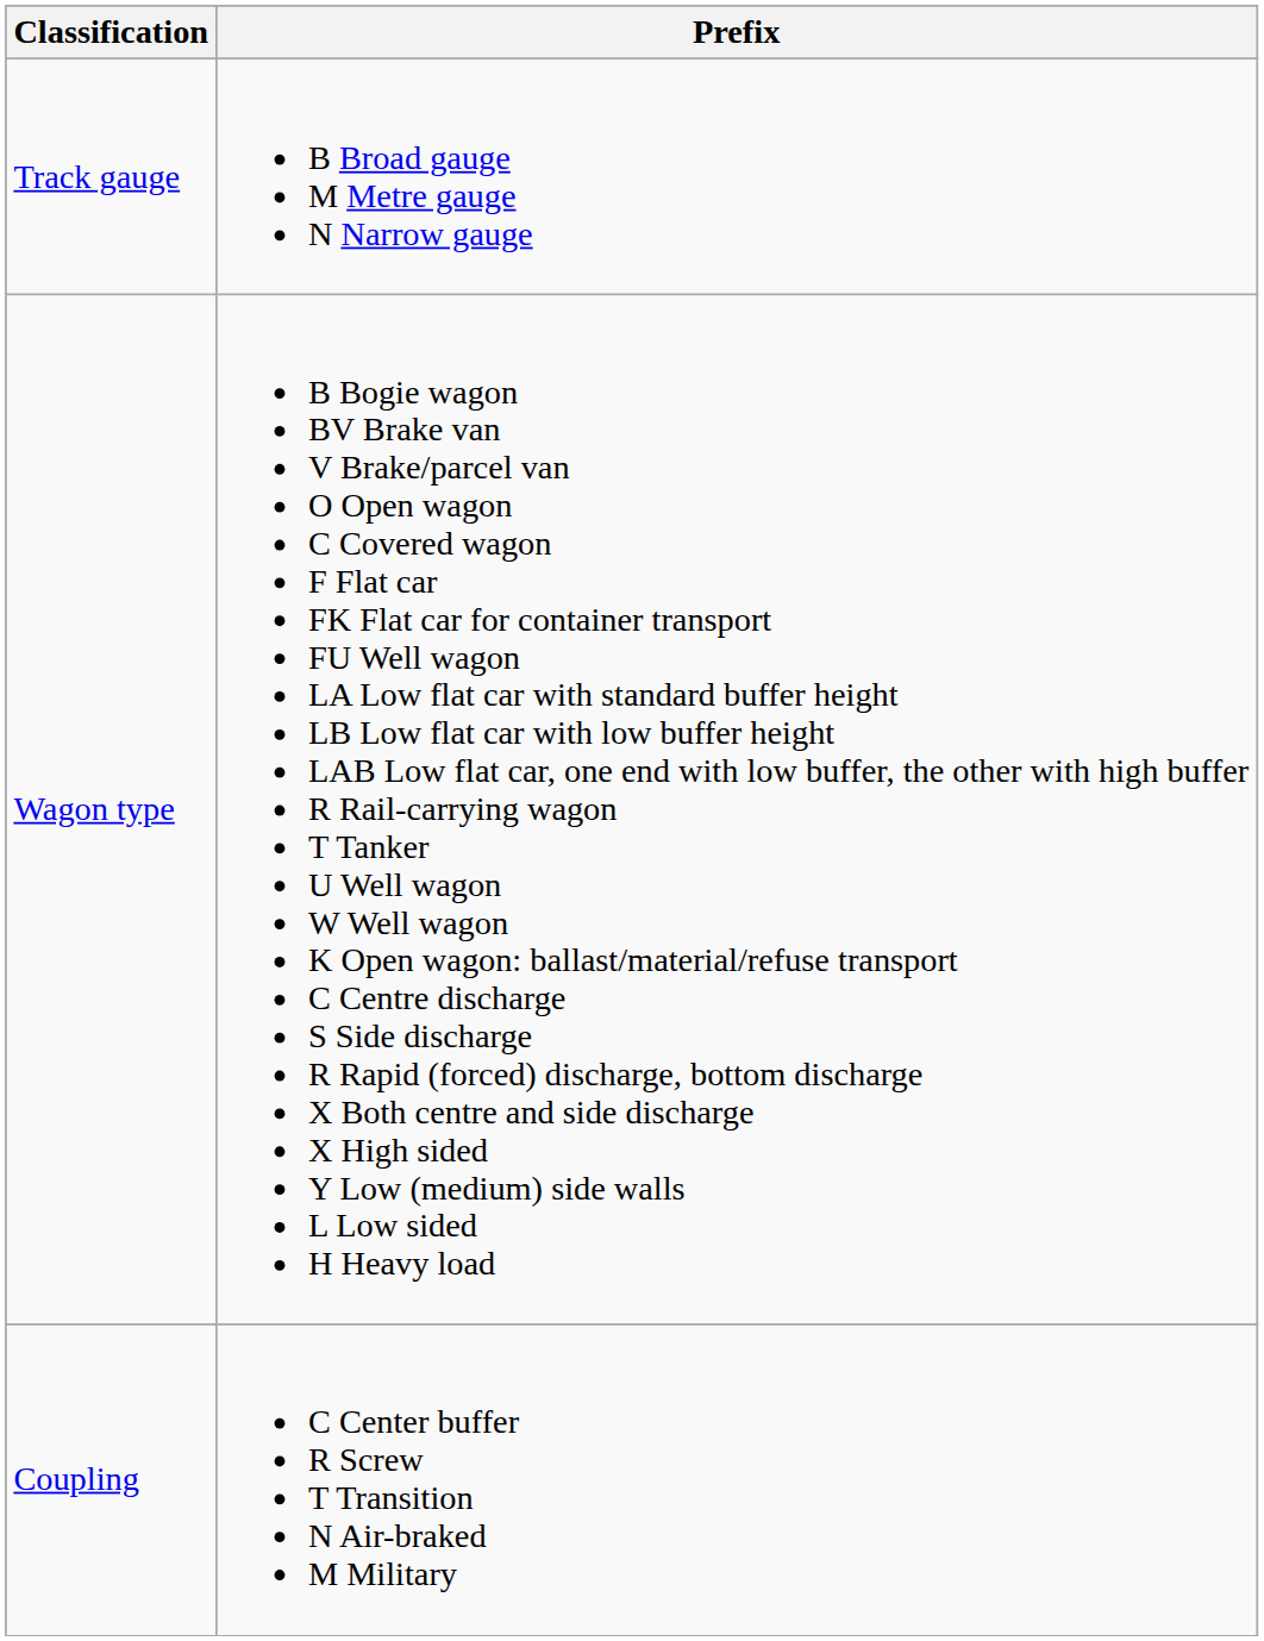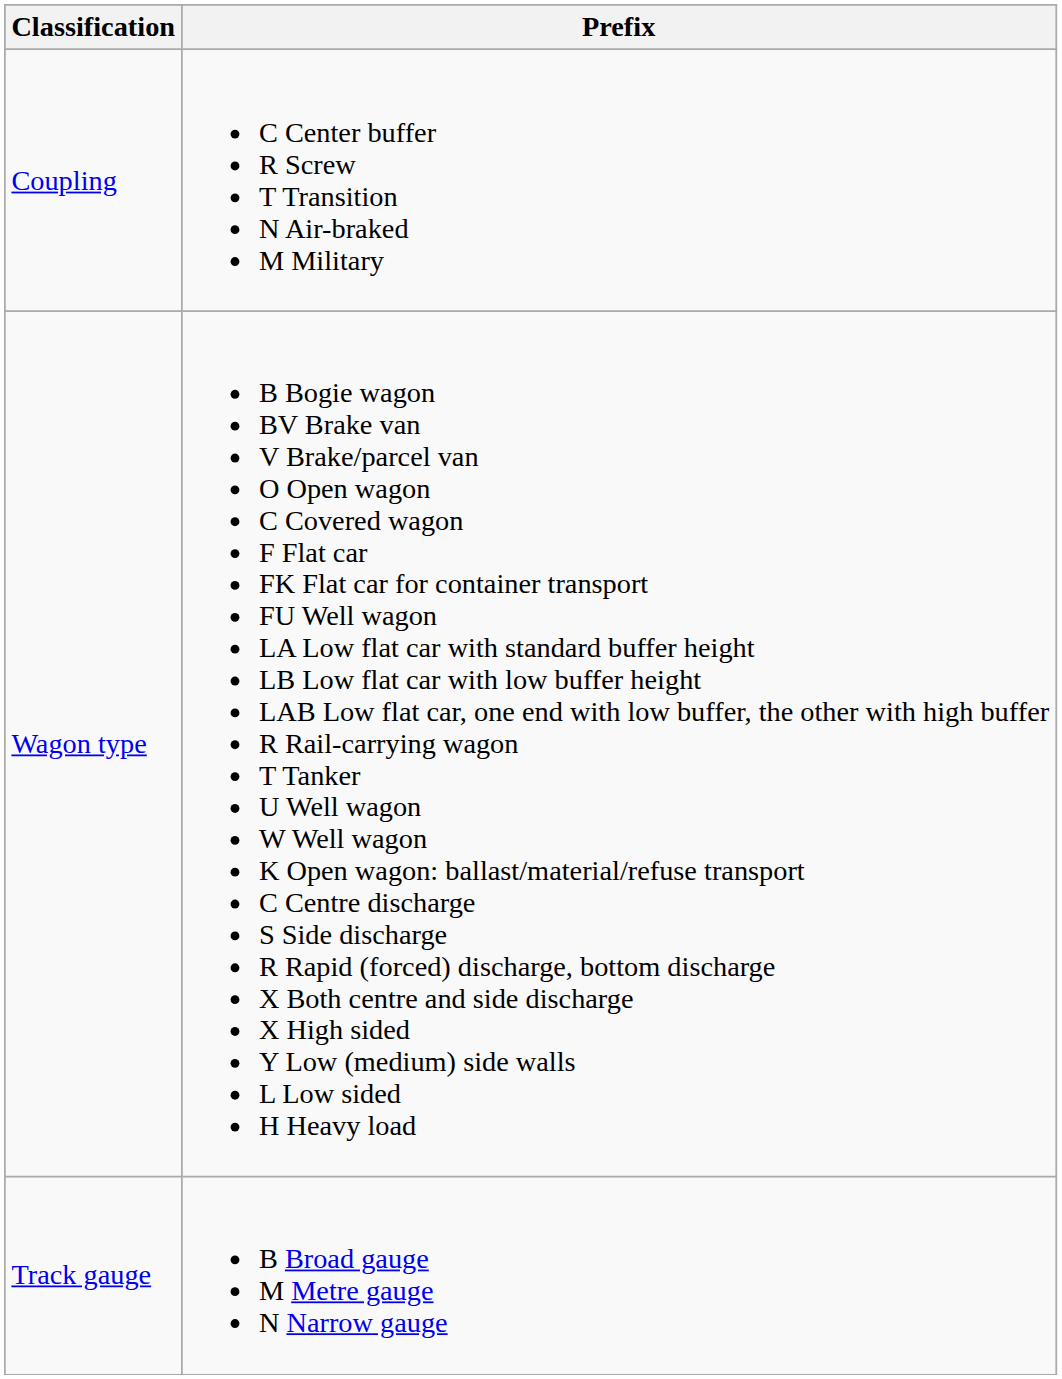 <table class="wikitable"style="text-align:left;"style="font-size: 95%">
 <tr>
 <th>Classification</th>
 <th>Prefix</th>
 </tr>
 <tr>
-<td><a href='#'>Track gauge</a></td>
-<td><br><ul><li>B  <a href='#'>Broad gauge</a> </li><li>M  <a href='#'>Metre gauge</a> </li><li>N  <a href='#'>Narrow gauge</a> </li></ul></td>
+<td><a href='#'>Coupling</a></td>
+<td><br><ul><li>C  Center buffer</li><li>R  Screw</li><li>T  Transition</li><li>N  Air-braked</li><li>M  Military</li></ul></td>
 </tr>
 <tr>
 <td><a href='#'>Wagon type</a></td>
 <td><br><ul><li>B    Bogie wagon</li><li>BV    Brake van</li><li>V    Brake/parcel van</li><li>O    Open wagon</li><li>C    Covered wagon</li><li>F    Flat car</li><li>FK    Flat car for container transport</li><li>FU    Well wagon</li><li>LA    Low flat car with standard buffer height</li><li>LB    Low flat car with low buffer height</li><li>LAB    Low flat car, one end with low buffer, the other with high buffer</li><li>R    Rail-carrying wagon</li><li>T    Tanker</li><li>U    Well wagon</li><li>W    Well wagon</li><li>K    Open wagon: ballast/material/refuse transport</li><li>C    Centre discharge</li><li>S    Side discharge</li><li>R    Rapid (forced) discharge, bottom discharge</li><li>X    Both centre and side discharge</li><li>X    High sided</li><li>Y    Low (medium) side walls</li><li>L    Low sided</li><li>H    Heavy load</li></ul></td>
 </tr>
 <tr>
-<td><a href='#'>Coupling</a></td>
-<td><br><ul><li>C  Center buffer</li><li>R  Screw</li><li>T  Transition</li><li>N  Air-braked</li><li>M  Military</li></ul></td>
+<td><a href='#'>Track gauge</a></td>
+<td><br><ul><li>B  <a href='#'>Broad gauge</a> </li><li>M  <a href='#'>Metre gauge</a> </li><li>N  <a href='#'>Narrow gauge</a> </li></ul></td>
 </tr>
 </table>
